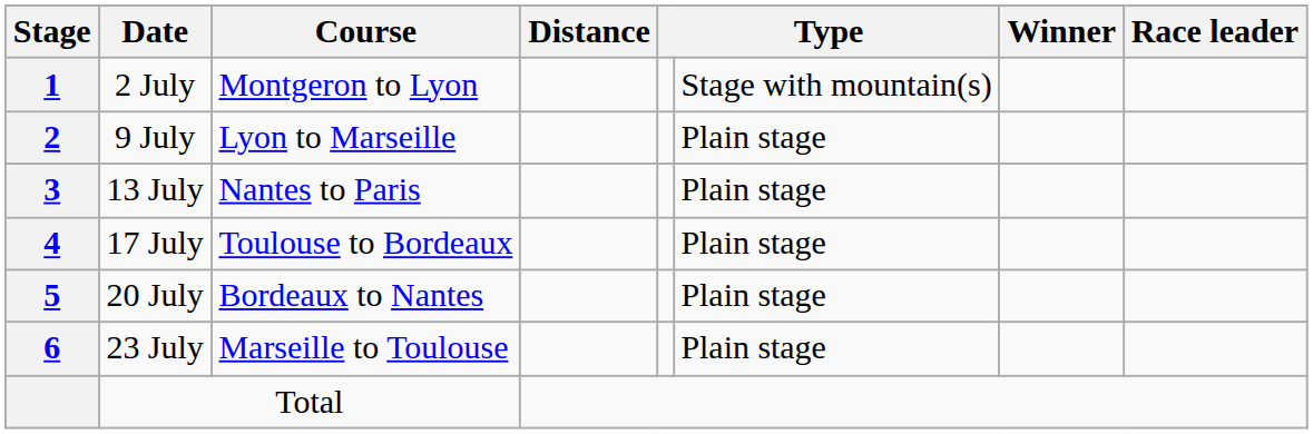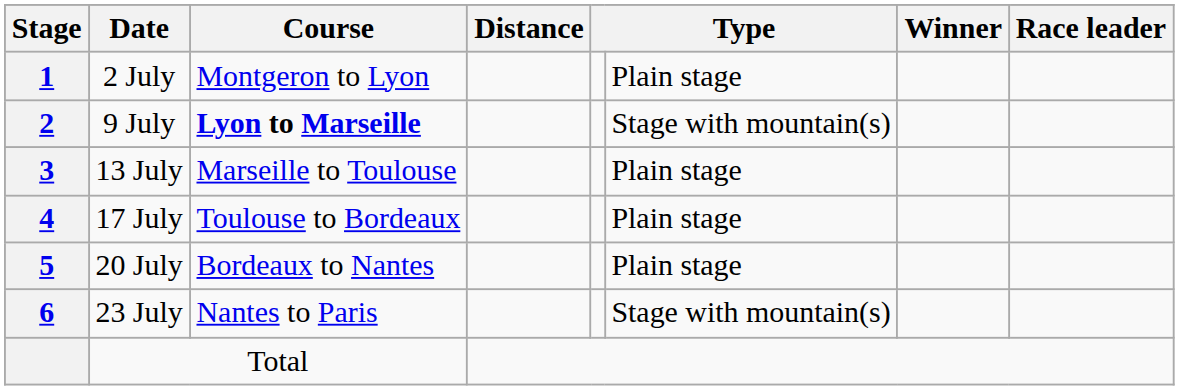 <table class="wikitable">
 <tr>
 <th scope="col">Stage</th>
 <th scope="col">Date</th>
 <th scope="col">Course</th>
 <th scope="col">Distance</th>
 <th scope="col" colspan="2">Type</th>
 <th scope="col">Winner</th>
 <th scope="col">Race leader</th>
 </tr>
 <tr>
 <th scope="row"><a href='#'>1</a></th>
 <td style="text-align:center;">2 July</td>
 <td><a href='#'>Montgeron</a> to <a href='#'>Lyon</a></td>
 <td></td>
 <td></td>
-<td>Stage with mountain(s)</td>
+<td>Plain stage</td>
 <td></td>
 <td></td>
 </tr>
 <tr>
 <th scope="row"><a href='#'>2</a></th>
 <td style="text-align:center;">9 July</td>
-<td><a href='#'>Lyon</a> to <a href='#'>Marseille</a></td>
+<td><strong><a href='#'>Lyon</a> to <a href='#'>Marseille</a></strong></td>
 <td></td>
 <td></td>
-<td>Plain stage</td>
+<td>Stage with mountain(s)</td>
 <td></td>
 <td></td>
 </tr>
 <tr>
 <th scope="row"><a href='#'>3</a></th>
 <td style="text-align:center;">13 July</td>
-<td><a href='#'>Nantes</a> to <a href='#'>Paris</a></td>
+<td><a href='#'>Marseille</a> to <a href='#'>Toulouse</a></td>
 <td></td>
 <td></td>
 <td>Plain stage</td>
 <td></td>
 <td></td>
 </tr>
 <tr>
 <th scope="row"><a href='#'>4</a></th>
 <td style="text-align:center;">17 July</td>
 <td><a href='#'>Toulouse</a> to <a href='#'>Bordeaux</a></td>
 <td></td>
 <td></td>
 <td>Plain stage</td>
 <td></td>
 <td></td>
 </tr>
 <tr>
 <th scope="row"><a href='#'>5</a></th>
 <td style="text-align:center;">20 July</td>
 <td><a href='#'>Bordeaux</a> to <a href='#'>Nantes</a></td>
 <td></td>
 <td></td>
 <td>Plain stage</td>
 <td></td>
 <td></td>
 </tr>
 <tr>
 <th scope="row"><a href='#'>6</a></th>
 <td style="text-align:center;">23 July</td>
-<td><a href='#'>Marseille</a> to <a href='#'>Toulouse</a></td>
+<td><a href='#'>Nantes</a> to <a href='#'>Paris</a></td>
 <td></td>
 <td></td>
-<td>Plain stage</td>
+<td>Stage with mountain(s)</td>
 <td></td>
 <td></td>
 </tr>
 <tr>
 <th scope="row"></th>
 <td colspan="2" style="text-align:center">Total</td>
 <td colspan="5" style="text-align:center"></td>
 </tr>
 </table>
